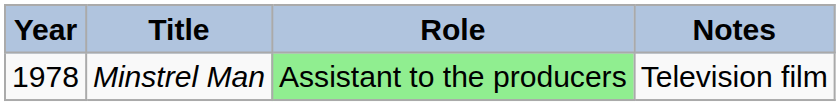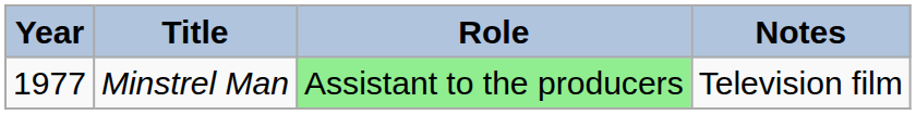 <table class="wikitable" style="font-size:95%;">
 <tr>
 <th style="background:#B0C4DE;">Year</th>
 <th style="background:#B0C4DE;">Title</th>
 <th style="background:#B0C4DE;">Role</th>
 <th style="background:#B0C4DE;">Notes</th>
 </tr>
 <tr>
-<td>1978</td>
+<td>1977</td>
 <td><em>Minstrel Man</em></td>
 <td style="background: lightgreen;">Assistant to the producers</td>
 <td>Television film</td>
 </tr>
 </table>
